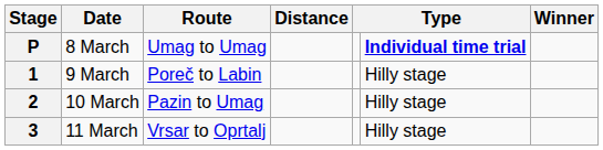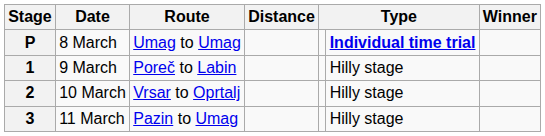 <table class="wikitable">
 <tr>
 <th scope="col">Stage</th>
 <th scope="col">Date</th>
 <th scope="col">Route</th>
 <th scope="col">Distance</th>
 <th colspan="2" scope="col">Type</th>
 <th scope="col">Winner</th>
 </tr>
 <tr>
 <th scope="row">P</th>
 <td>8 March</td>
 <td><a href='#'>Umag</a> to <a href='#'>Umag</a></td>
 <td style="text-align:center;"></td>
 <td></td>
 <td><strong><a href='#'>Individual time trial</a></strong></td>
 <td></td>
 </tr>
 <tr>
 <th scope="row">1</th>
 <td>9 March</td>
 <td><a href='#'>Poreč</a> to <a href='#'>Labin</a></td>
 <td style="text-align:center;"></td>
 <td></td>
 <td>Hilly stage</td>
 <td></td>
 </tr>
 <tr>
 <th scope="row">2</th>
 <td>10 March</td>
-<td><a href='#'>Pazin</a> to <a href='#'>Umag</a></td>
+<td><a href='#'>Vrsar</a> to <a href='#'>Oprtalj</a></td>
 <td style="text-align:center;"></td>
 <td></td>
 <td>Hilly stage</td>
 <td></td>
 </tr>
 <tr>
 <th scope="row">3</th>
 <td>11 March</td>
-<td><a href='#'>Vrsar</a> to <a href='#'>Oprtalj</a></td>
+<td><a href='#'>Pazin</a> to <a href='#'>Umag</a></td>
 <td style="text-align:center;"></td>
 <td></td>
 <td>Hilly stage</td>
 <td></td>
 </tr>
 </table>
